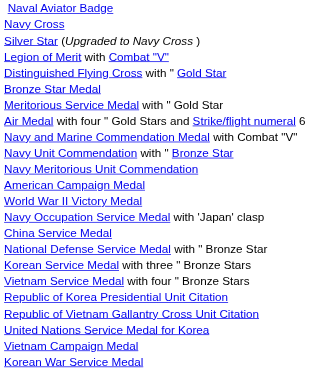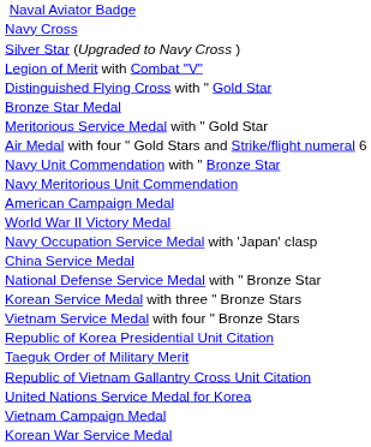 <table>
 <tr>
 <td colspan="2">  <a href='#'>Naval Aviator Badge</a></td>
 </tr>
 <tr>
 <td></td>
 <td><a href='#'>Navy Cross</a></td>
 </tr>
 <tr>
 <td></td>
 <td><a href='#'>Silver Star</a> (<em>Upgraded to Navy Cross</em> )</td>
 </tr>
 <tr>
 <td></td>
 <td><a href='#'>Legion of Merit</a> with <a href='#'>Combat "V"</a></td>
 </tr>
 <tr>
 <td></td>
 <td><a href='#'>Distinguished Flying Cross</a> with " <a href='#'>Gold Star</a></td>
 </tr>
 <tr>
 <td></td>
 <td><a href='#'>Bronze Star Medal</a></td>
 </tr>
 <tr>
 <td></td>
 <td><a href='#'>Meritorious Service Medal</a> with " Gold Star</td>
 </tr>
 <tr>
 <td><span></span></td>
 <td><a href='#'>Air Medal</a> with four " Gold Stars and <a href='#'>Strike/flight numeral</a> 6</td>
-</tr>
-<tr>
-<td></td>
-<td><a href='#'>Navy and Marine Commendation Medal</a> with Combat "V"</td>
 </tr>
 <tr>
 <td></td>
 <td><a href='#'>Navy Unit Commendation</a> with " <a href='#'>Bronze Star</a></td>
 </tr>
 <tr>
 <td></td>
 <td><a href='#'>Navy Meritorious Unit Commendation</a></td>
 </tr>
 <tr>
 <td></td>
 <td><a href='#'>American Campaign Medal</a></td>
 </tr>
 <tr>
 <td></td>
 <td><a href='#'>World War II Victory Medal</a></td>
 </tr>
 <tr>
 <td></td>
 <td><a href='#'>Navy Occupation Service Medal</a> with 'Japan' clasp</td>
 </tr>
 <tr>
 <td></td>
 <td><a href='#'>China Service Medal</a></td>
 </tr>
 <tr>
 <td></td>
 <td><a href='#'>National Defense Service Medal</a> with " Bronze Star</td>
 </tr>
 <tr>
 <td></td>
 <td><a href='#'>Korean Service Medal</a> with three " Bronze Stars</td>
 </tr>
 <tr>
 <td></td>
 <td><a href='#'>Vietnam Service Medal</a> with four " Bronze Stars</td>
 </tr>
 <tr>
 <td></td>
 <td><a href='#'>Republic of Korea Presidential Unit Citation</a></td>
 </tr>
 <tr>
 <td></td>
+<td><a href='#'>Taeguk Order of Military Merit</a></td>
+</tr>
+<tr>
+<td></td>
 <td><a href='#'>Republic of Vietnam Gallantry Cross Unit Citation</a></td>
 </tr>
 <tr>
 <td></td>
 <td><a href='#'>United Nations Service Medal for Korea</a></td>
 </tr>
 <tr>
 <td></td>
 <td><a href='#'>Vietnam Campaign Medal</a></td>
 </tr>
 <tr>
 <td></td>
 <td><a href='#'>Korean War Service Medal</a></td>
 </tr>
 <tr>
 </tr>
 </table>
